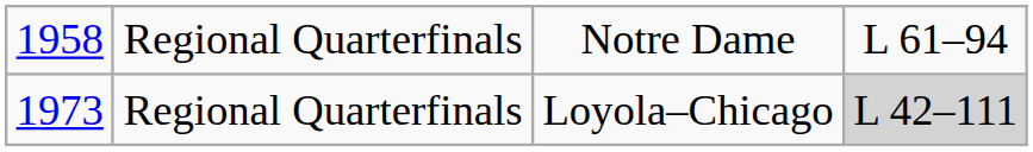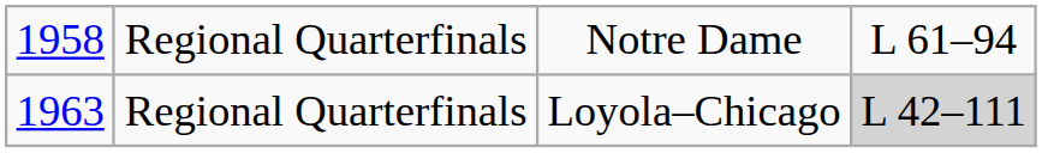 <table class="wikitable">
 <tr align="center">
 <td><a href='#'>1958</a></td>
 <td>Regional Quarterfinals</td>
 <td>Notre Dame</td>
 <td>L 61–94</td>
 </tr>
 <tr align="center">
-<td><a href='#'>1973</a></td>
+<td><a href='#'>1963</a></td>
 <td>Regional Quarterfinals</td>
 <td>Loyola–Chicago</td>
 <td style="background: lightgrey;">L 42–111</td>
 </tr>
 </table>
